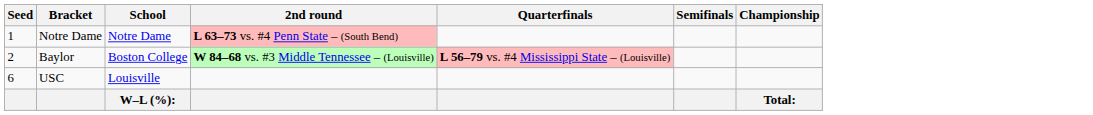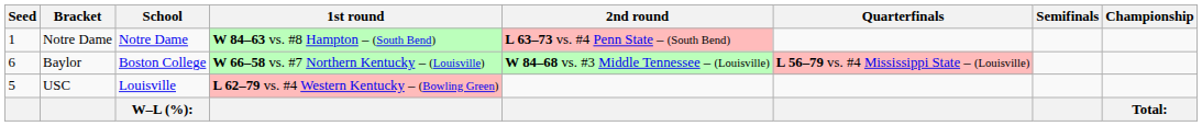 <table class="sortable wikitable" style="white-space:nowrap; font-size:90%;">
 <tr>
 <th>Seed</th>
 <th>Bracket</th>
 <th>School</th>
+<th>1st round</th>
 <th>2nd round</th>
 <th>Quarterfinals</th>
 <th>Semifinals</th>
 <th>Championship</th>
 </tr>
 <tr>
 <td>1</td>
 <td>Notre Dame</td>
 <td><a href='#'>Notre Dame</a></td>
+<td style="background:#bfb;"><strong>W 84–63</strong> vs. #8 <a href='#'>Hampton</a> – <small>(<a href='#'>South Bend</a>)</small></td>
 <td style="background:#fbb;"><strong>L 63–73</strong> vs. #4 <a href='#'>Penn State</a> – <small>(South Bend)</small></td>
 <td></td>
 <td></td>
 <td></td>
 </tr>
 <tr>
-<td>2</td>
+<td>6</td>
 <td>Baylor</td>
 <td><a href='#'>Boston College</a></td>
+<td style="background:#bfb;"><strong>W 66–58</strong> vs. #7 <a href='#'>Northern Kentucky</a> – <small>(<a href='#'>Louisville</a>)</small></td>
 <td style="background:#bfb;"><strong>W 84–68</strong> vs. #3 <a href='#'>Middle Tennessee</a> – <small>(Louisville)</small></td>
 <td style="background:#fbb;"><strong>L 56–79</strong> vs. #4 <a href='#'>Mississippi State</a> – <small>(Louisville)</small></td>
 <td></td>
 <td></td>
 </tr>
 <tr>
-<td>6</td>
+<td>5</td>
 <td>USC</td>
 <td><a href='#'>Louisville</a></td>
+<td style="background:#fbb;"><strong>L 62–79</strong> vs. #4 <a href='#'>Western Kentucky</a> – <small>(<a href='#'>Bowling Green</a>)</small></td>
 <td></td>
 <td></td>
 <td></td>
 <td></td>
 </tr>
 <tr>
 <th></th>
 <th></th>
 <th>W–L (%):</th>
 <th></th>
 <th></th>
 <th></th>
+<th></th>
 <th> Total: </th>
 </tr>
 </table>
